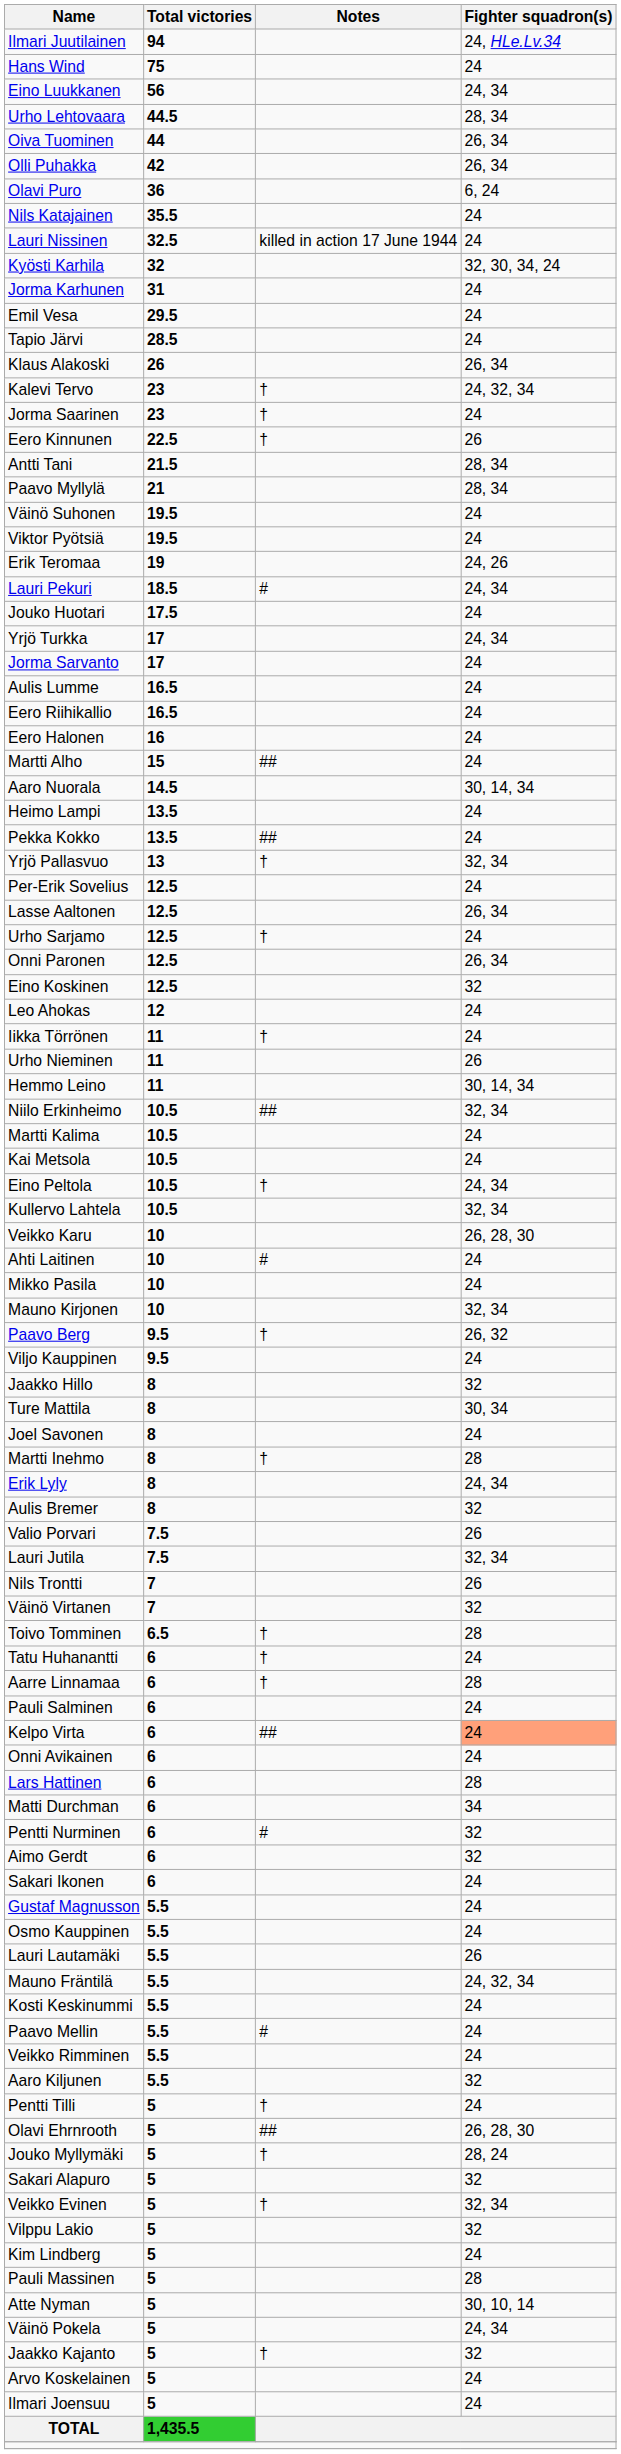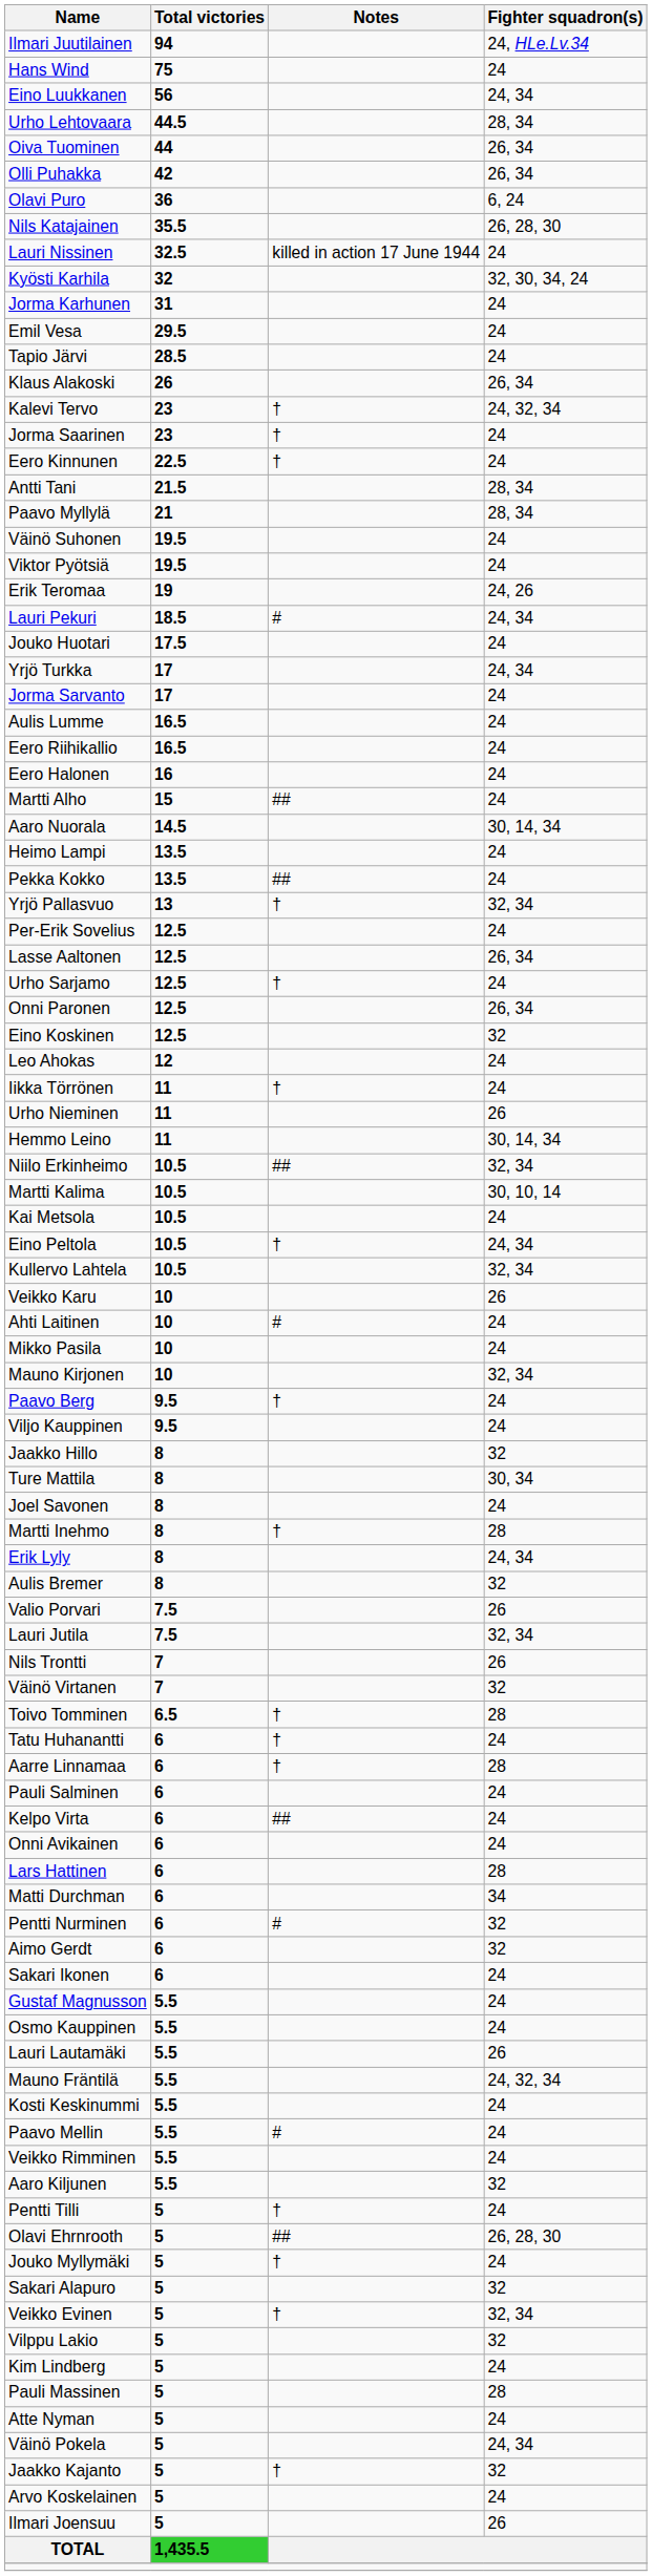 <table class="wikitable">
 <tr>
 <th>Name</th>
 <th>Total victories</th>
 <th>Notes</th>
 <th>Fighter squadron(s)</th>
 </tr>
 <tr>
 <td><a href='#'>Ilmari Juutilainen</a></td>
 <td><strong>94</strong></td>
 <td></td>
 <td>24, <a href='#'><em>HLe.Lv.34</em></a></td>
 </tr>
 <tr>
 <td><a href='#'>Hans Wind</a></td>
 <td><strong>75</strong></td>
 <td></td>
 <td>24</td>
 </tr>
 <tr>
 <td><a href='#'>Eino Luukkanen</a></td>
 <td><strong>56</strong></td>
 <td></td>
 <td>24, 34</td>
 </tr>
 <tr>
 <td><a href='#'>Urho Lehtovaara</a></td>
 <td><strong>44.5</strong></td>
 <td></td>
 <td>28, 34</td>
 </tr>
 <tr>
 <td><a href='#'>Oiva Tuominen</a></td>
 <td><strong>44</strong></td>
 <td></td>
 <td>26, 34</td>
 </tr>
 <tr>
 <td><a href='#'>Olli Puhakka</a></td>
 <td><strong>42</strong></td>
 <td></td>
 <td>26, 34</td>
 </tr>
 <tr>
 <td><a href='#'>Olavi Puro</a></td>
 <td><strong>36</strong></td>
 <td></td>
 <td>6, 24</td>
 </tr>
 <tr>
 <td><a href='#'>Nils Katajainen</a></td>
 <td><strong>35.5</strong></td>
 <td></td>
-<td>24</td>
+<td>26, 28, 30</td>
 </tr>
 <tr>
 <td><a href='#'>Lauri Nissinen</a></td>
 <td><strong>32.5</strong></td>
 <td> killed in action 17 June 1944</td>
 <td>24</td>
 </tr>
 <tr>
 <td><a href='#'>Kyösti Karhila</a></td>
 <td><strong>32</strong></td>
 <td></td>
 <td>32, 30, 34, 24</td>
 </tr>
 <tr>
 <td><a href='#'>Jorma Karhunen</a></td>
 <td><strong>31</strong></td>
 <td></td>
 <td>24</td>
 </tr>
 <tr>
 <td>Emil Vesa</td>
 <td><strong>29.5</strong></td>
 <td></td>
 <td>24</td>
 </tr>
 <tr>
 <td>Tapio Järvi</td>
 <td><strong>28.5</strong></td>
 <td></td>
 <td>24</td>
 </tr>
 <tr>
 <td>Klaus Alakoski</td>
 <td><strong>26</strong></td>
 <td></td>
 <td>26, 34</td>
 </tr>
 <tr>
 <td>Kalevi Tervo</td>
 <td><strong>23</strong></td>
 <td>†</td>
 <td>24, 32, 34</td>
 </tr>
 <tr>
 <td>Jorma Saarinen</td>
 <td><strong>23</strong></td>
 <td>†</td>
 <td>24</td>
 </tr>
 <tr>
 <td>Eero Kinnunen</td>
 <td><strong>22.5</strong></td>
 <td>†</td>
-<td>26</td>
+<td>24</td>
 </tr>
 <tr>
 <td>Antti Tani</td>
 <td><strong>21.5</strong></td>
 <td></td>
 <td>28, 34</td>
 </tr>
 <tr>
 <td>Paavo Myllylä</td>
 <td><strong>21</strong></td>
 <td></td>
 <td>28, 34</td>
 </tr>
 <tr>
 <td>Väinö Suhonen</td>
 <td><strong>19.5</strong></td>
 <td></td>
 <td>24</td>
 </tr>
 <tr>
 <td>Viktor Pyötsiä</td>
 <td><strong>19.5</strong></td>
 <td></td>
 <td>24</td>
 </tr>
 <tr>
 <td>Erik Teromaa</td>
 <td><strong>19</strong></td>
 <td></td>
 <td>24, 26</td>
 </tr>
 <tr>
 <td><a href='#'>Lauri Pekuri</a></td>
 <td><strong>18.5</strong></td>
 <td>#</td>
 <td>24, 34</td>
 </tr>
 <tr>
 <td>Jouko Huotari</td>
 <td><strong>17.5</strong></td>
 <td></td>
 <td>24</td>
 </tr>
 <tr>
 <td>Yrjö Turkka</td>
 <td><strong>17</strong></td>
 <td></td>
 <td>24, 34</td>
 </tr>
 <tr>
 <td><a href='#'>Jorma Sarvanto</a></td>
 <td><strong>17</strong></td>
 <td></td>
 <td>24</td>
 </tr>
 <tr>
 <td>Aulis Lumme</td>
 <td><strong>16.5</strong></td>
 <td></td>
 <td>24</td>
 </tr>
 <tr>
 <td>Eero Riihikallio</td>
 <td><strong>16.5</strong></td>
 <td></td>
 <td>24</td>
 </tr>
 <tr>
 <td>Eero Halonen</td>
 <td><strong>16</strong></td>
 <td></td>
 <td>24</td>
 </tr>
 <tr>
 <td>Martti Alho</td>
 <td><strong>15</strong></td>
 <td>##</td>
 <td>24</td>
 </tr>
 <tr>
 <td>Aaro Nuorala</td>
 <td><strong>14.5</strong></td>
 <td></td>
 <td>30, 14, 34</td>
 </tr>
 <tr>
 <td>Heimo Lampi</td>
 <td><strong>13.5</strong></td>
 <td></td>
 <td>24</td>
 </tr>
 <tr>
 <td>Pekka Kokko</td>
 <td><strong>13.5</strong></td>
 <td>##</td>
 <td>24</td>
 </tr>
 <tr>
 <td>Yrjö Pallasvuo</td>
 <td><strong>13</strong></td>
 <td>†</td>
 <td>32, 34</td>
 </tr>
 <tr>
 <td>Per-Erik Sovelius</td>
 <td><strong>12.5</strong></td>
 <td></td>
 <td>24</td>
 </tr>
 <tr>
 <td>Lasse Aaltonen</td>
 <td><strong>12.5</strong></td>
 <td></td>
 <td>26, 34</td>
 </tr>
 <tr>
 <td>Urho Sarjamo</td>
 <td><strong>12.5</strong></td>
 <td>†</td>
 <td>24</td>
 </tr>
 <tr>
 <td>Onni Paronen</td>
 <td><strong>12.5</strong></td>
 <td></td>
 <td>26, 34</td>
 </tr>
 <tr>
 <td>Eino Koskinen</td>
 <td><strong>12.5</strong></td>
 <td></td>
 <td>32</td>
 </tr>
 <tr>
 <td>Leo Ahokas</td>
 <td><strong>12</strong></td>
 <td></td>
 <td>24</td>
 </tr>
 <tr>
 <td>Iikka Törrönen</td>
 <td><strong>11</strong></td>
 <td>†</td>
 <td>24</td>
 </tr>
 <tr>
 <td>Urho Nieminen</td>
 <td><strong>11</strong></td>
 <td></td>
 <td>26</td>
 </tr>
 <tr>
 <td>Hemmo Leino</td>
 <td><strong>11</strong></td>
 <td></td>
 <td>30, 14, 34</td>
 </tr>
 <tr>
 <td>Niilo Erkinheimo</td>
 <td><strong>10.5</strong></td>
 <td>##</td>
 <td>32, 34</td>
 </tr>
 <tr>
 <td>Martti Kalima</td>
 <td><strong>10.5</strong></td>
 <td></td>
-<td>24</td>
+<td>30, 10, 14</td>
 </tr>
 <tr>
 <td>Kai Metsola</td>
 <td><strong>10.5</strong></td>
 <td></td>
 <td>24</td>
 </tr>
 <tr>
 <td>Eino Peltola</td>
 <td><strong>10.5</strong></td>
 <td>†</td>
 <td>24, 34</td>
 </tr>
 <tr>
 <td>Kullervo Lahtela</td>
 <td><strong>10.5</strong></td>
 <td></td>
 <td>32, 34</td>
 </tr>
 <tr>
 <td>Veikko Karu</td>
 <td><strong>10</strong></td>
 <td></td>
-<td>26, 28, 30</td>
+<td>26</td>
 </tr>
 <tr>
 <td>Ahti Laitinen</td>
 <td><strong>10</strong></td>
 <td>#</td>
 <td>24</td>
 </tr>
 <tr>
 <td>Mikko Pasila</td>
 <td><strong>10</strong></td>
 <td></td>
 <td>24</td>
 </tr>
 <tr>
 <td>Mauno Kirjonen</td>
 <td><strong>10</strong></td>
 <td></td>
 <td>32, 34</td>
 </tr>
 <tr>
 <td><a href='#'>Paavo Berg</a></td>
 <td><strong>9.5</strong></td>
 <td>†</td>
-<td>26, 32</td>
+<td>24</td>
 </tr>
 <tr>
 <td>Viljo Kauppinen</td>
 <td><strong>9.5</strong></td>
 <td></td>
 <td>24</td>
 </tr>
 <tr>
 <td>Jaakko Hillo</td>
 <td><strong>8</strong></td>
 <td></td>
 <td>32</td>
 </tr>
 <tr>
 <td>Ture Mattila</td>
 <td><strong>8</strong></td>
 <td></td>
 <td>30, 34</td>
 </tr>
 <tr>
 <td>Joel Savonen</td>
 <td><strong>8</strong></td>
 <td></td>
 <td>24</td>
 </tr>
 <tr>
 <td>Martti Inehmo</td>
 <td><strong>8</strong></td>
 <td>†</td>
 <td>28</td>
 </tr>
 <tr>
 <td><a href='#'>Erik Lyly</a></td>
 <td><strong>8</strong></td>
 <td></td>
 <td>24, 34</td>
 </tr>
 <tr>
 <td>Aulis Bremer</td>
 <td><strong>8</strong></td>
 <td></td>
 <td>32</td>
 </tr>
 <tr>
 <td>Valio Porvari</td>
 <td><strong>7.5</strong></td>
 <td></td>
 <td>26</td>
 </tr>
 <tr>
 <td>Lauri Jutila</td>
 <td><strong>7.5</strong></td>
 <td></td>
 <td>32, 34</td>
 </tr>
 <tr>
 <td>Nils Trontti</td>
 <td><strong>7</strong></td>
 <td></td>
 <td>26</td>
 </tr>
 <tr>
 <td>Väinö Virtanen</td>
 <td><strong>7</strong></td>
 <td></td>
 <td>32</td>
 </tr>
 <tr>
 <td>Toivo Tomminen</td>
 <td><strong>6.5</strong></td>
 <td>†</td>
 <td>28</td>
 </tr>
 <tr>
 <td>Tatu Huhanantti</td>
 <td><strong>6</strong></td>
 <td>†</td>
 <td>24</td>
 </tr>
 <tr>
 <td>Aarre Linnamaa</td>
 <td><strong>6</strong></td>
 <td>†</td>
 <td>28</td>
 </tr>
 <tr>
 <td>Pauli Salminen</td>
 <td><strong>6</strong></td>
 <td></td>
 <td>24</td>
 </tr>
 <tr>
 <td>Kelpo Virta</td>
 <td><strong>6</strong></td>
 <td>##</td>
-<td style="background: lightsalmon;">24</td>
+<td>24</td>
 </tr>
 <tr>
 <td>Onni Avikainen</td>
 <td><strong>6</strong></td>
 <td></td>
 <td>24</td>
 </tr>
 <tr>
 <td><a href='#'>Lars Hattinen</a></td>
 <td><strong>6</strong></td>
 <td></td>
 <td>28</td>
 </tr>
 <tr>
 <td>Matti Durchman</td>
 <td><strong>6</strong></td>
 <td></td>
 <td>34</td>
 </tr>
 <tr>
 <td>Pentti Nurminen</td>
 <td><strong>6</strong></td>
 <td>#</td>
 <td>32</td>
 </tr>
 <tr>
 <td>Aimo Gerdt</td>
 <td><strong>6</strong></td>
 <td></td>
 <td>32</td>
 </tr>
 <tr>
 <td>Sakari Ikonen</td>
 <td><strong>6</strong></td>
 <td></td>
 <td>24</td>
 </tr>
 <tr>
 <td><a href='#'>Gustaf Magnusson</a></td>
 <td><strong>5.5</strong></td>
 <td></td>
 <td>24</td>
 </tr>
 <tr>
 <td>Osmo Kauppinen</td>
 <td><strong>5.5</strong></td>
 <td></td>
 <td>24</td>
 </tr>
 <tr>
 <td>Lauri Lautamäki</td>
 <td><strong>5.5</strong></td>
 <td></td>
 <td>26</td>
 </tr>
 <tr>
 <td>Mauno Fräntilä</td>
 <td><strong>5.5</strong></td>
 <td></td>
 <td>24, 32, 34</td>
 </tr>
 <tr>
 <td>Kosti Keskinummi</td>
 <td><strong>5.5</strong></td>
 <td></td>
 <td>24</td>
 </tr>
 <tr>
 <td>Paavo Mellin</td>
 <td><strong>5.5</strong></td>
 <td>#</td>
 <td>24</td>
 </tr>
 <tr>
 <td>Veikko Rimminen</td>
 <td><strong>5.5</strong></td>
 <td></td>
 <td>24</td>
 </tr>
 <tr>
 <td>Aaro Kiljunen</td>
 <td><strong>5.5</strong></td>
 <td></td>
 <td>32</td>
 </tr>
 <tr>
 <td>Pentti Tilli</td>
 <td><strong>5</strong></td>
 <td>†</td>
 <td>24</td>
 </tr>
 <tr>
 <td>Olavi Ehrnrooth</td>
 <td><strong>5</strong></td>
 <td>##</td>
 <td>26, 28, 30</td>
 </tr>
 <tr>
 <td>Jouko Myllymäki</td>
 <td><strong>5</strong></td>
 <td>†</td>
-<td>28, 24</td>
+<td>24</td>
 </tr>
 <tr>
 <td>Sakari Alapuro</td>
 <td><strong>5</strong></td>
 <td></td>
 <td>32</td>
 </tr>
 <tr>
 <td>Veikko Evinen</td>
 <td><strong>5</strong></td>
 <td>†</td>
 <td>32, 34</td>
 </tr>
 <tr>
 <td>Vilppu Lakio</td>
 <td><strong>5</strong></td>
 <td></td>
 <td>32</td>
 </tr>
 <tr>
 <td>Kim Lindberg</td>
 <td><strong>5</strong></td>
 <td></td>
 <td>24</td>
 </tr>
 <tr>
 <td>Pauli Massinen</td>
 <td><strong>5</strong></td>
 <td></td>
 <td>28</td>
 </tr>
 <tr>
 <td>Atte Nyman</td>
 <td><strong>5</strong></td>
 <td></td>
-<td>30, 10, 14</td>
+<td>24</td>
 </tr>
 <tr>
 <td>Väinö Pokela</td>
 <td><strong>5</strong></td>
 <td></td>
 <td>24, 34</td>
 </tr>
 <tr>
 <td>Jaakko Kajanto</td>
 <td><strong>5</strong></td>
 <td>†</td>
 <td>32</td>
 </tr>
 <tr>
 <td>Arvo Koskelainen</td>
 <td><strong>5</strong></td>
 <td></td>
 <td>24</td>
 </tr>
 <tr>
 <td>Ilmari Joensuu</td>
 <td><strong>5</strong></td>
 <td></td>
-<td>24</td>
+<td>26</td>
 </tr>
 <tr>
 <th>TOTAL</th>
 <td bgcolor=#32CD32><strong>1,435.5</strong></td>
 <th colspan="2"></th>
 </tr>
 <tr>
 </tr>
 <tr>
 <td colspan="4"></td>
 </tr>
 <tr>
 </tr>
 </table>
